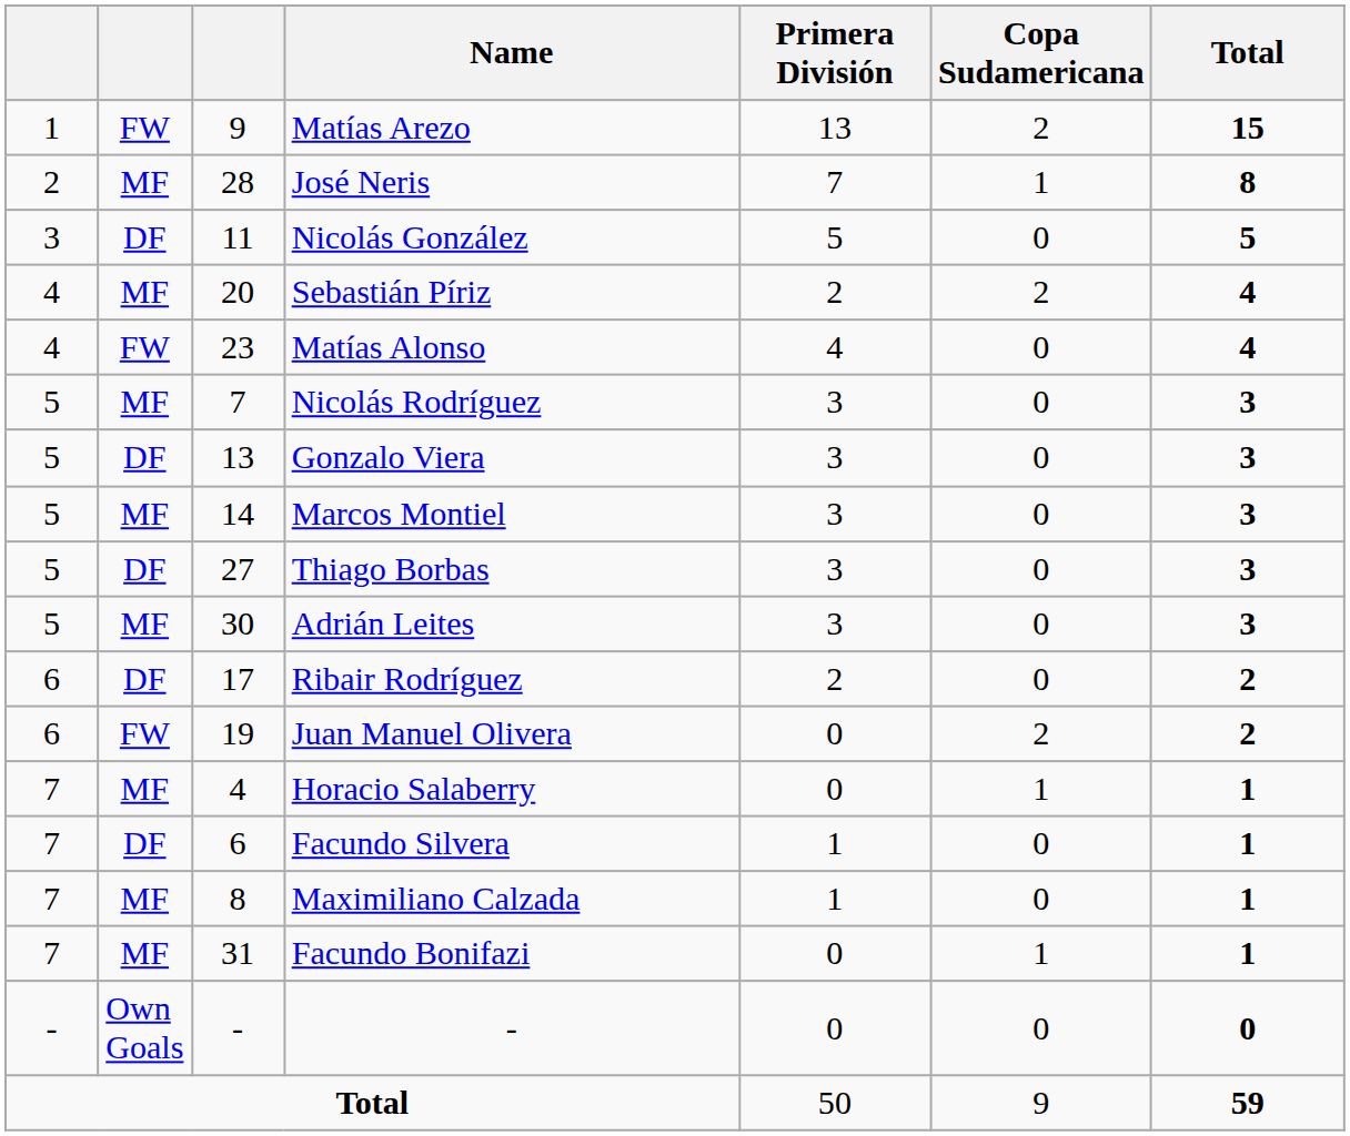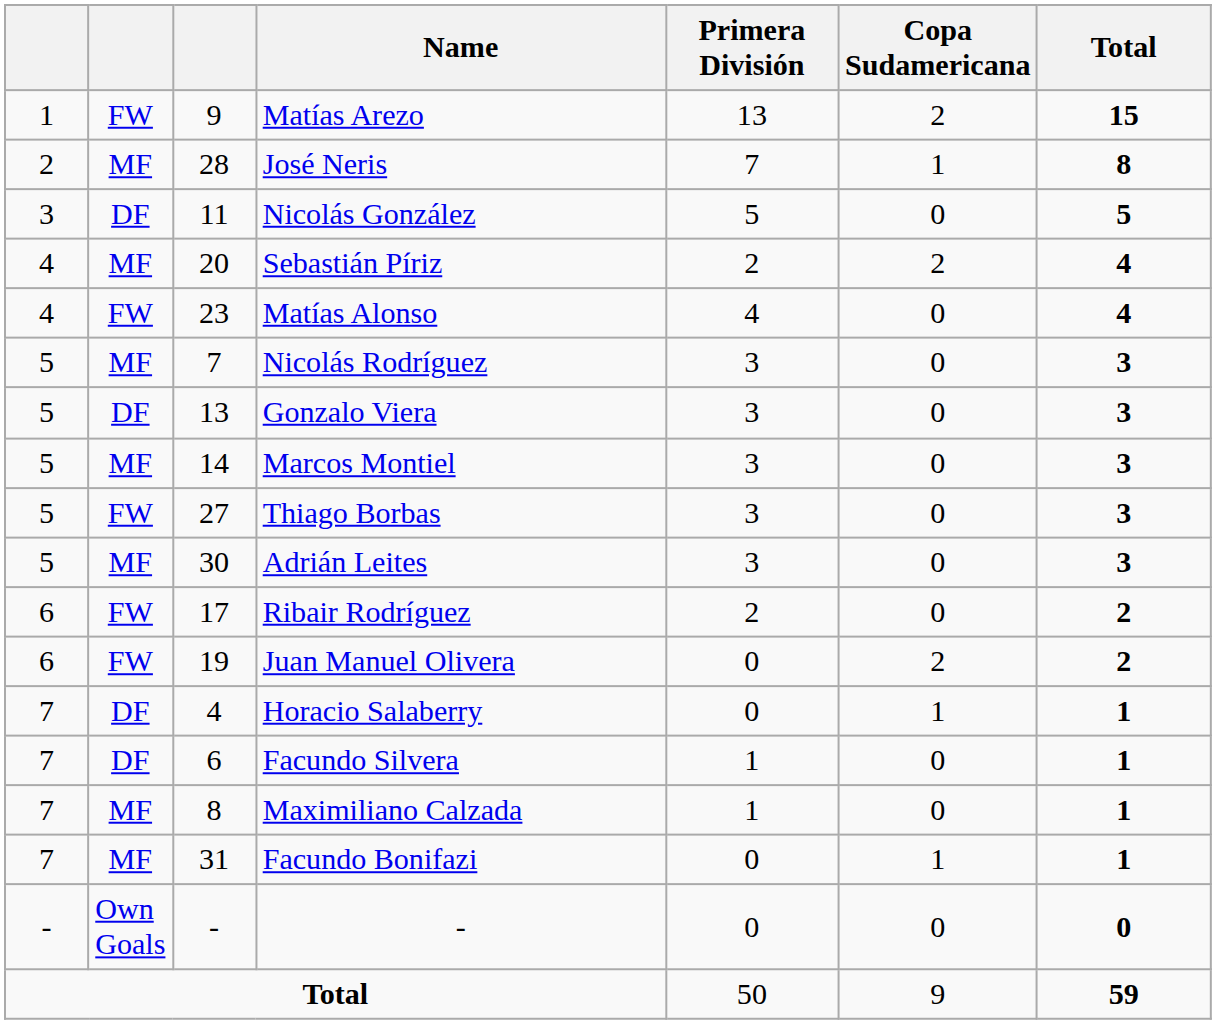 <table class="wikitable sortable" style="font-size: 95%; text-align: center;">
 <tr>
 <th width=35></th>
 <th width=35></th>
 <th width=35></th>
 <th width=200><strong>Name</strong></th>
 <th width=80><strong>Primera División</strong></th>
 <th width=80><strong>Copa Sudamericana</strong></th>
 <th width=80><strong>Total</strong></th>
 </tr>
 <tr>
 <td>1</td>
 <td><a href='#'>FW</a></td>
 <td>9</td>
 <td align=left> <a href='#'>Matías Arezo</a></td>
 <td>13</td>
 <td>2</td>
 <td><strong>15</strong></td>
 </tr>
 <tr>
 <td>2</td>
 <td><a href='#'>MF</a></td>
 <td>28</td>
 <td align=left> <a href='#'>José Neris</a></td>
 <td>7</td>
 <td>1</td>
 <td><strong>8</strong></td>
 </tr>
 <tr>
 <td>3</td>
 <td><a href='#'>DF</a></td>
 <td>11</td>
 <td align=left> <a href='#'>Nicolás González</a></td>
 <td>5</td>
 <td>0</td>
 <td><strong>5</strong></td>
 </tr>
 <tr>
 <td>4</td>
 <td><a href='#'>MF</a></td>
 <td>20</td>
 <td align=left> <a href='#'>Sebastián Píriz</a></td>
 <td>2</td>
 <td>2</td>
 <td><strong>4</strong></td>
 </tr>
 <tr>
 <td>4</td>
 <td><a href='#'>FW</a></td>
 <td>23</td>
 <td align=left> <a href='#'>Matías Alonso</a></td>
 <td>4</td>
 <td>0</td>
 <td><strong>4</strong></td>
 </tr>
 <tr>
 <td>5</td>
 <td><a href='#'>MF</a></td>
 <td>7</td>
 <td align=left> <a href='#'>Nicolás Rodríguez</a></td>
 <td>3</td>
 <td>0</td>
 <td><strong>3</strong></td>
 </tr>
 <tr>
 <td>5</td>
 <td><a href='#'>DF</a></td>
 <td>13</td>
 <td align=left> <a href='#'>Gonzalo Viera</a></td>
 <td>3</td>
 <td>0</td>
 <td><strong>3</strong></td>
 </tr>
 <tr>
 <td>5</td>
 <td><a href='#'>MF</a></td>
 <td>14</td>
 <td align=left> <a href='#'>Marcos Montiel</a></td>
 <td>3</td>
 <td>0</td>
 <td><strong>3</strong></td>
 </tr>
 <tr>
 <td>5</td>
-<td><a href='#'>DF</a></td>
+<td><a href='#'>FW</a></td>
 <td>27</td>
 <td align=left> <a href='#'>Thiago Borbas</a></td>
 <td>3</td>
 <td>0</td>
 <td><strong>3</strong></td>
 </tr>
 <tr>
 <td>5</td>
 <td><a href='#'>MF</a></td>
 <td>30</td>
 <td align=left> <a href='#'>Adrián Leites</a></td>
 <td>3</td>
 <td>0</td>
 <td><strong>3</strong></td>
 </tr>
 <tr>
 <td>6</td>
-<td><a href='#'>DF</a></td>
+<td><a href='#'>FW</a></td>
 <td>17</td>
 <td align=left> <a href='#'>Ribair Rodríguez</a></td>
 <td>2</td>
 <td>0</td>
 <td><strong>2</strong></td>
 </tr>
 <tr>
 <td>6</td>
 <td><a href='#'>FW</a></td>
 <td>19</td>
 <td align=left> <a href='#'>Juan Manuel Olivera</a></td>
 <td>0</td>
 <td>2</td>
 <td><strong>2</strong></td>
 </tr>
 <tr>
 <td>7</td>
-<td><a href='#'>MF</a></td>
+<td><a href='#'>DF</a></td>
 <td>4</td>
 <td align=left> <a href='#'>Horacio Salaberry</a></td>
 <td>0</td>
 <td>1</td>
 <td><strong>1</strong></td>
 </tr>
 <tr>
 <td>7</td>
 <td><a href='#'>DF</a></td>
 <td>6</td>
 <td align=left> <a href='#'>Facundo Silvera</a></td>
 <td>1</td>
 <td>0</td>
 <td><strong>1</strong></td>
 </tr>
 <tr>
 <td>7</td>
 <td><a href='#'>MF</a></td>
 <td>8</td>
 <td align=left> <a href='#'>Maximiliano Calzada</a></td>
 <td>1</td>
 <td>0</td>
 <td><strong>1</strong></td>
 </tr>
 <tr>
 <td>7</td>
 <td><a href='#'>MF</a></td>
 <td>31</td>
 <td align=left> <a href='#'>Facundo Bonifazi</a></td>
 <td>0</td>
 <td>1</td>
 <td><strong>1</strong></td>
 </tr>
 <tr>
 <td>-</td>
 <td align=left><a href='#'>Own Goals</a></td>
 <td>-</td>
 <td>-</td>
 <td>0</td>
 <td>0</td>
 <td><strong>0</strong></td>
 </tr>
 <tr>
 <td colspan=4><strong>Total</strong></td>
 <td>50</td>
 <td>9</td>
 <td><strong>59</strong></td>
 </tr>
 </table>
